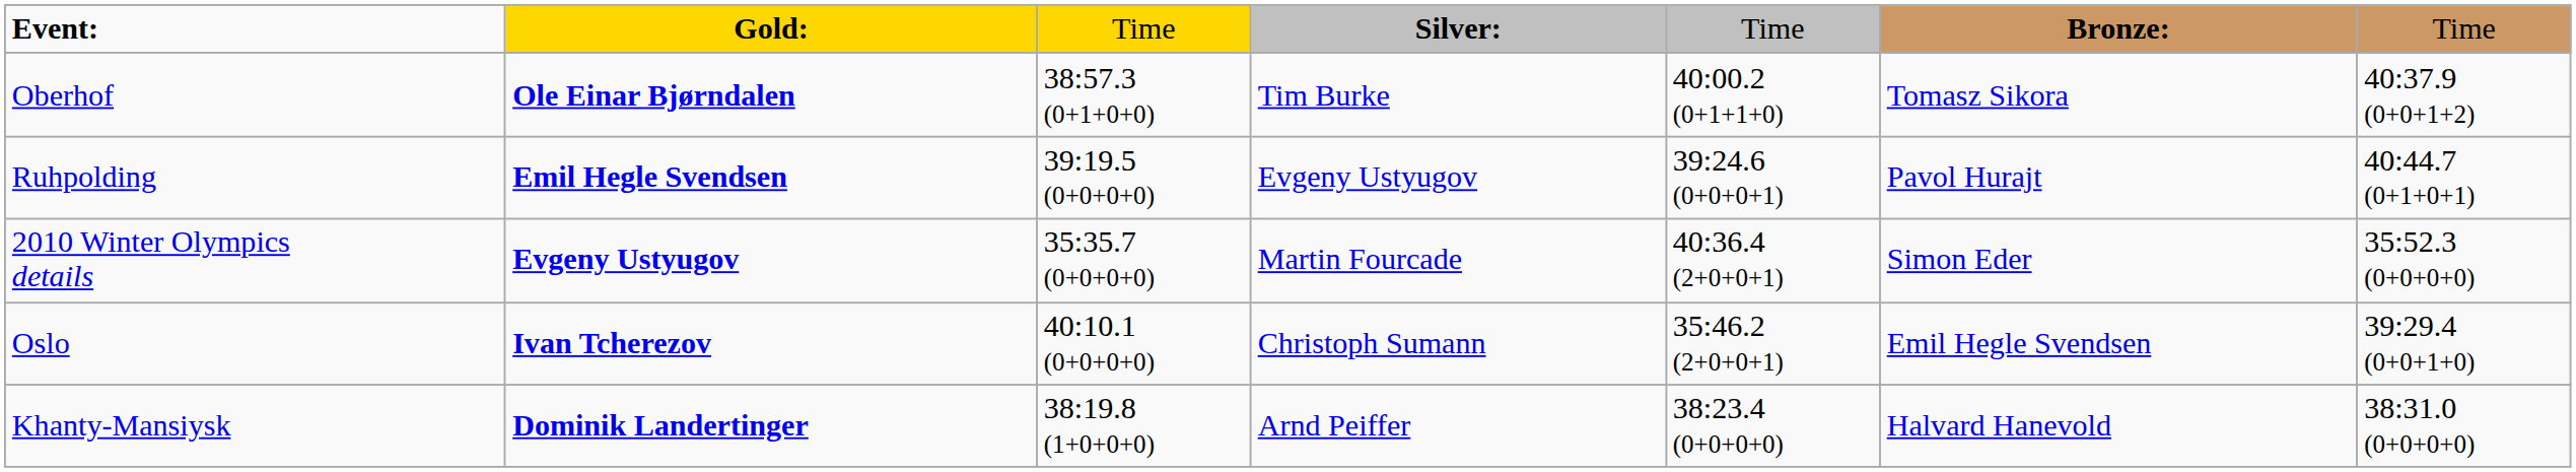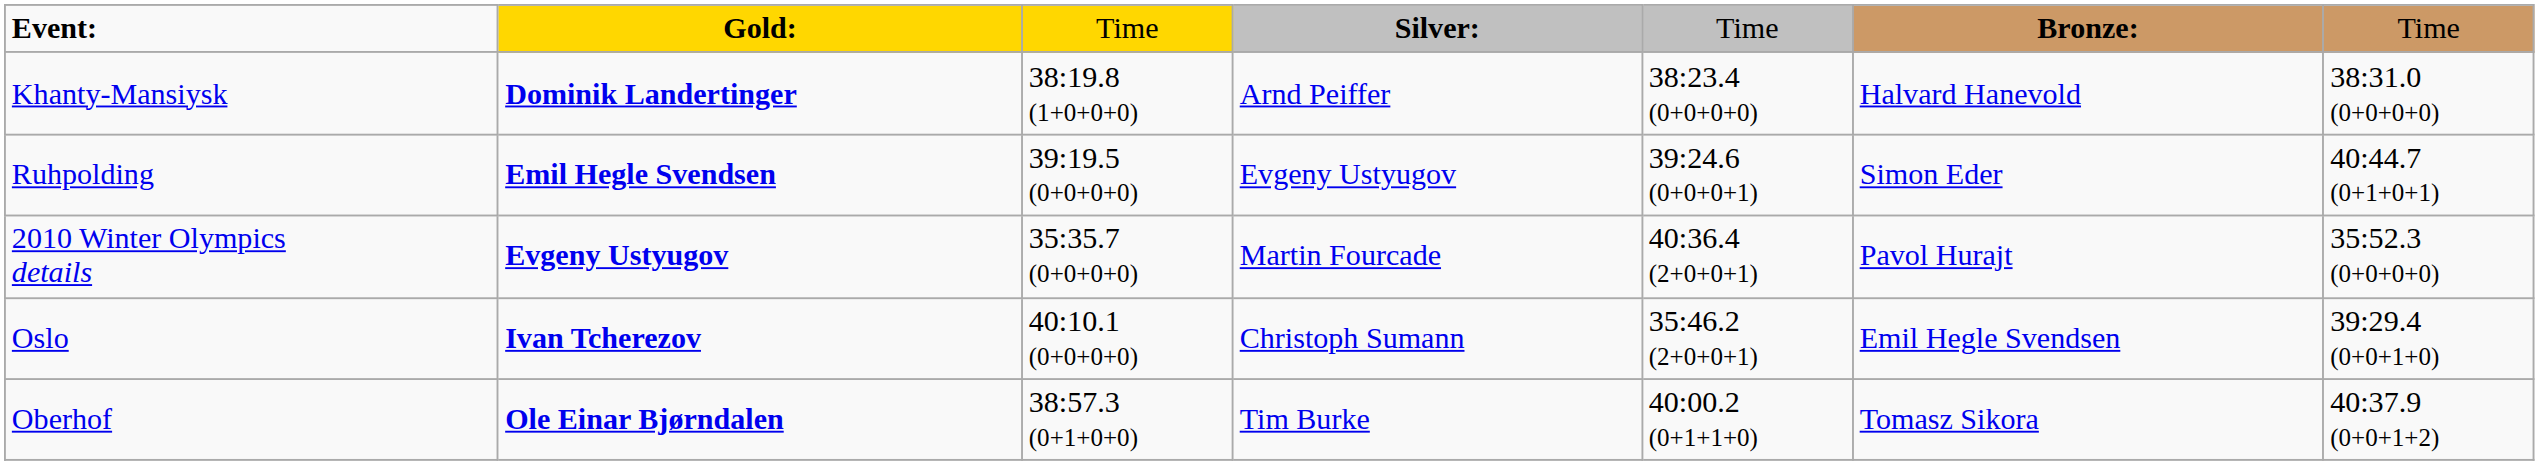 <table class="wikitable" width=85%>
 <tr>
 <td><strong>Event:</strong></td>
 <td style="text-align:center;background-color:gold;"><strong>Gold:</strong></td>
 <td style="text-align:center;background-color:gold;">Time</td>
 <td style="text-align:center;background-color:silver;"><strong>Silver:</strong></td>
 <td style="text-align:center;background-color:silver;">Time</td>
 <td style="text-align:center;background-color:#CC9966;"><strong>Bronze:</strong></td>
 <td style="text-align:center;background-color:#CC9966;">Time</td>
 </tr>
 <tr>
-<td><a href='#'>Oberhof</a><br></td>
-<td><strong><a href='#'>Ole Einar Bjørndalen</a></strong><br><small></small></td>
-<td>38:57.3<br><small>(0+1+0+0)</small></td>
-<td><a href='#'>Tim Burke</a><br><small></small></td>
-<td>40:00.2<br><small>(0+1+1+0)</small></td>
-<td><a href='#'>Tomasz Sikora</a><br><small></small></td>
-<td>40:37.9<br><small>(0+0+1+2)</small></td>
+<td><a href='#'>Khanty-Mansiysk</a><br></td>
+<td><strong><a href='#'>Dominik Landertinger</a></strong><br><small></small></td>
+<td>38:19.8<br><small>(1+0+0+0)</small></td>
+<td><a href='#'>Arnd Peiffer</a><br><small></small></td>
+<td>38:23.4<br><small>(0+0+0+0)</small></td>
+<td><a href='#'>Halvard Hanevold</a><br><small></small></td>
+<td>38:31.0<br><small>(0+0+0+0)</small></td>
 </tr>
 <tr>
 <td><a href='#'>Ruhpolding</a><br></td>
 <td><strong><a href='#'>Emil Hegle Svendsen</a></strong><br><small></small></td>
 <td>39:19.5<br><small>(0+0+0+0)</small></td>
 <td><a href='#'>Evgeny Ustyugov</a><br><small></small></td>
 <td>39:24.6<br><small>(0+0+0+1)</small></td>
-<td><a href='#'>Pavol Hurajt</a><br><small></small></td>
+<td><a href='#'>Simon Eder</a><br><small></small></td>
 <td>40:44.7<br><small>(0+1+0+1)</small></td>
 </tr>
 <tr>
 <td><a href='#'>2010 Winter Olympics</a><br><em><a href='#'>details</a></em></td>
 <td><strong><a href='#'>Evgeny Ustyugov</a></strong><br><small></small></td>
 <td>35:35.7<br><small>(0+0+0+0)</small></td>
 <td><a href='#'>Martin Fourcade</a><br><small></small></td>
 <td>40:36.4<br><small>(2+0+0+1)</small></td>
-<td><a href='#'>Simon Eder</a><br><small></small></td>
+<td><a href='#'>Pavol Hurajt</a><br><small></small></td>
 <td>35:52.3<br><small>(0+0+0+0)</small></td>
 </tr>
 <tr>
 <td><a href='#'>Oslo</a><br></td>
 <td><strong><a href='#'>Ivan Tcherezov</a></strong><br><small></small></td>
 <td>40:10.1<br><small>(0+0+0+0)</small></td>
 <td><a href='#'>Christoph Sumann</a><br><small></small></td>
 <td>35:46.2<br><small>(2+0+0+1)</small></td>
 <td><a href='#'>Emil Hegle Svendsen</a><br><small></small></td>
 <td>39:29.4<br><small>(0+0+1+0)</small></td>
 </tr>
 <tr>
-<td><a href='#'>Khanty-Mansiysk</a><br></td>
-<td><strong><a href='#'>Dominik Landertinger</a></strong><br><small></small></td>
-<td>38:19.8<br><small>(1+0+0+0)</small></td>
-<td><a href='#'>Arnd Peiffer</a><br><small></small></td>
-<td>38:23.4<br><small>(0+0+0+0)</small></td>
-<td><a href='#'>Halvard Hanevold</a><br><small></small></td>
-<td>38:31.0<br><small>(0+0+0+0)</small></td>
+<td><a href='#'>Oberhof</a><br></td>
+<td><strong><a href='#'>Ole Einar Bjørndalen</a></strong><br><small></small></td>
+<td>38:57.3<br><small>(0+1+0+0)</small></td>
+<td><a href='#'>Tim Burke</a><br><small></small></td>
+<td>40:00.2<br><small>(0+1+1+0)</small></td>
+<td><a href='#'>Tomasz Sikora</a><br><small></small></td>
+<td>40:37.9<br><small>(0+0+1+2)</small></td>
 </tr>
 </table>
